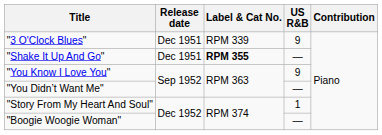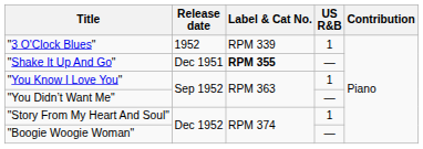 <table class="wikitable">
 <tr>
 <th>Title</th>
 <th>Release<br>date</th>
 <th>Label & Cat No.</th>
 <th>US<br>R&B<br></th>
 <th>Contribution</th>
 </tr>
 <tr>
 <td>"<a href='#'>3 O'Clock Blues</a>"</td>
-<td>Dec 1951</td>
+<td>1952</td>
 <td>RPM 339</td>
-<td align="center">9</td>
+<td align="center">1</td>
 <td rowspan="6">Piano</td>
 </tr>
 <tr>
 <td>"<a href='#'>Shake It Up And Go</a>"</td>
 <td>Dec 1951</td>
 <td><strong>RPM 355</strong></td>
 <td align="center">—</td>
 </tr>
 <tr>
 <td>"<a href='#'>You Know I Love You</a>"</td>
 <td rowspan="2">Sep 1952</td>
 <td rowspan="2">RPM 363</td>
-<td align="center">9</td>
+<td align="center">1</td>
 </tr>
 <tr>
 <td>"You Didn’t Want Me"</td>
 <td align="center">—</td>
 </tr>
 <tr>
 <td>"Story From My Heart And Soul"</td>
 <td rowspan="2">Dec 1952</td>
 <td rowspan="2">RPM 374</td>
 <td align="center">1</td>
 </tr>
 <tr>
 <td>"Boogie Woogie Woman"</td>
 <td align="center">—</td>
 </tr>
 </table>
